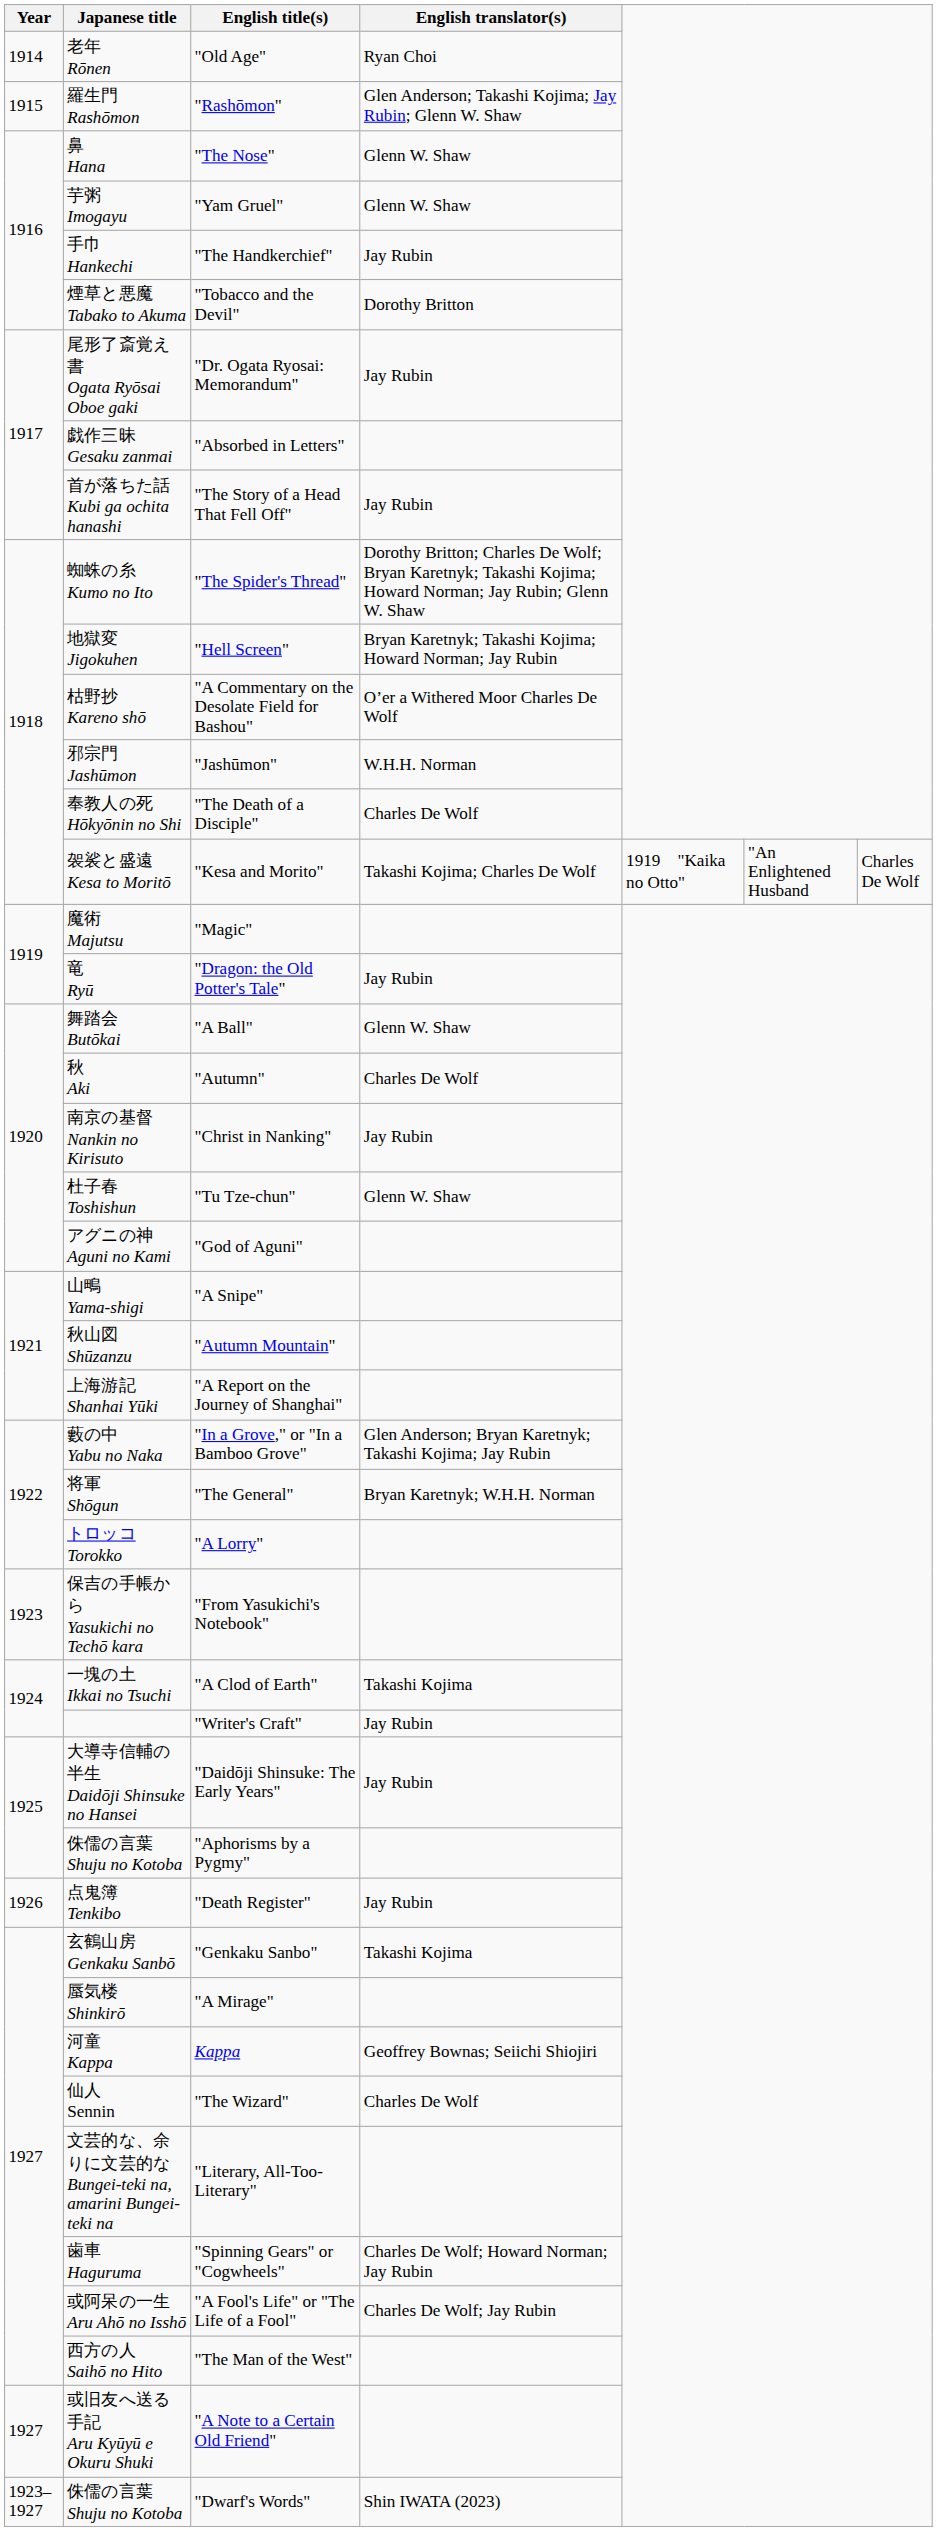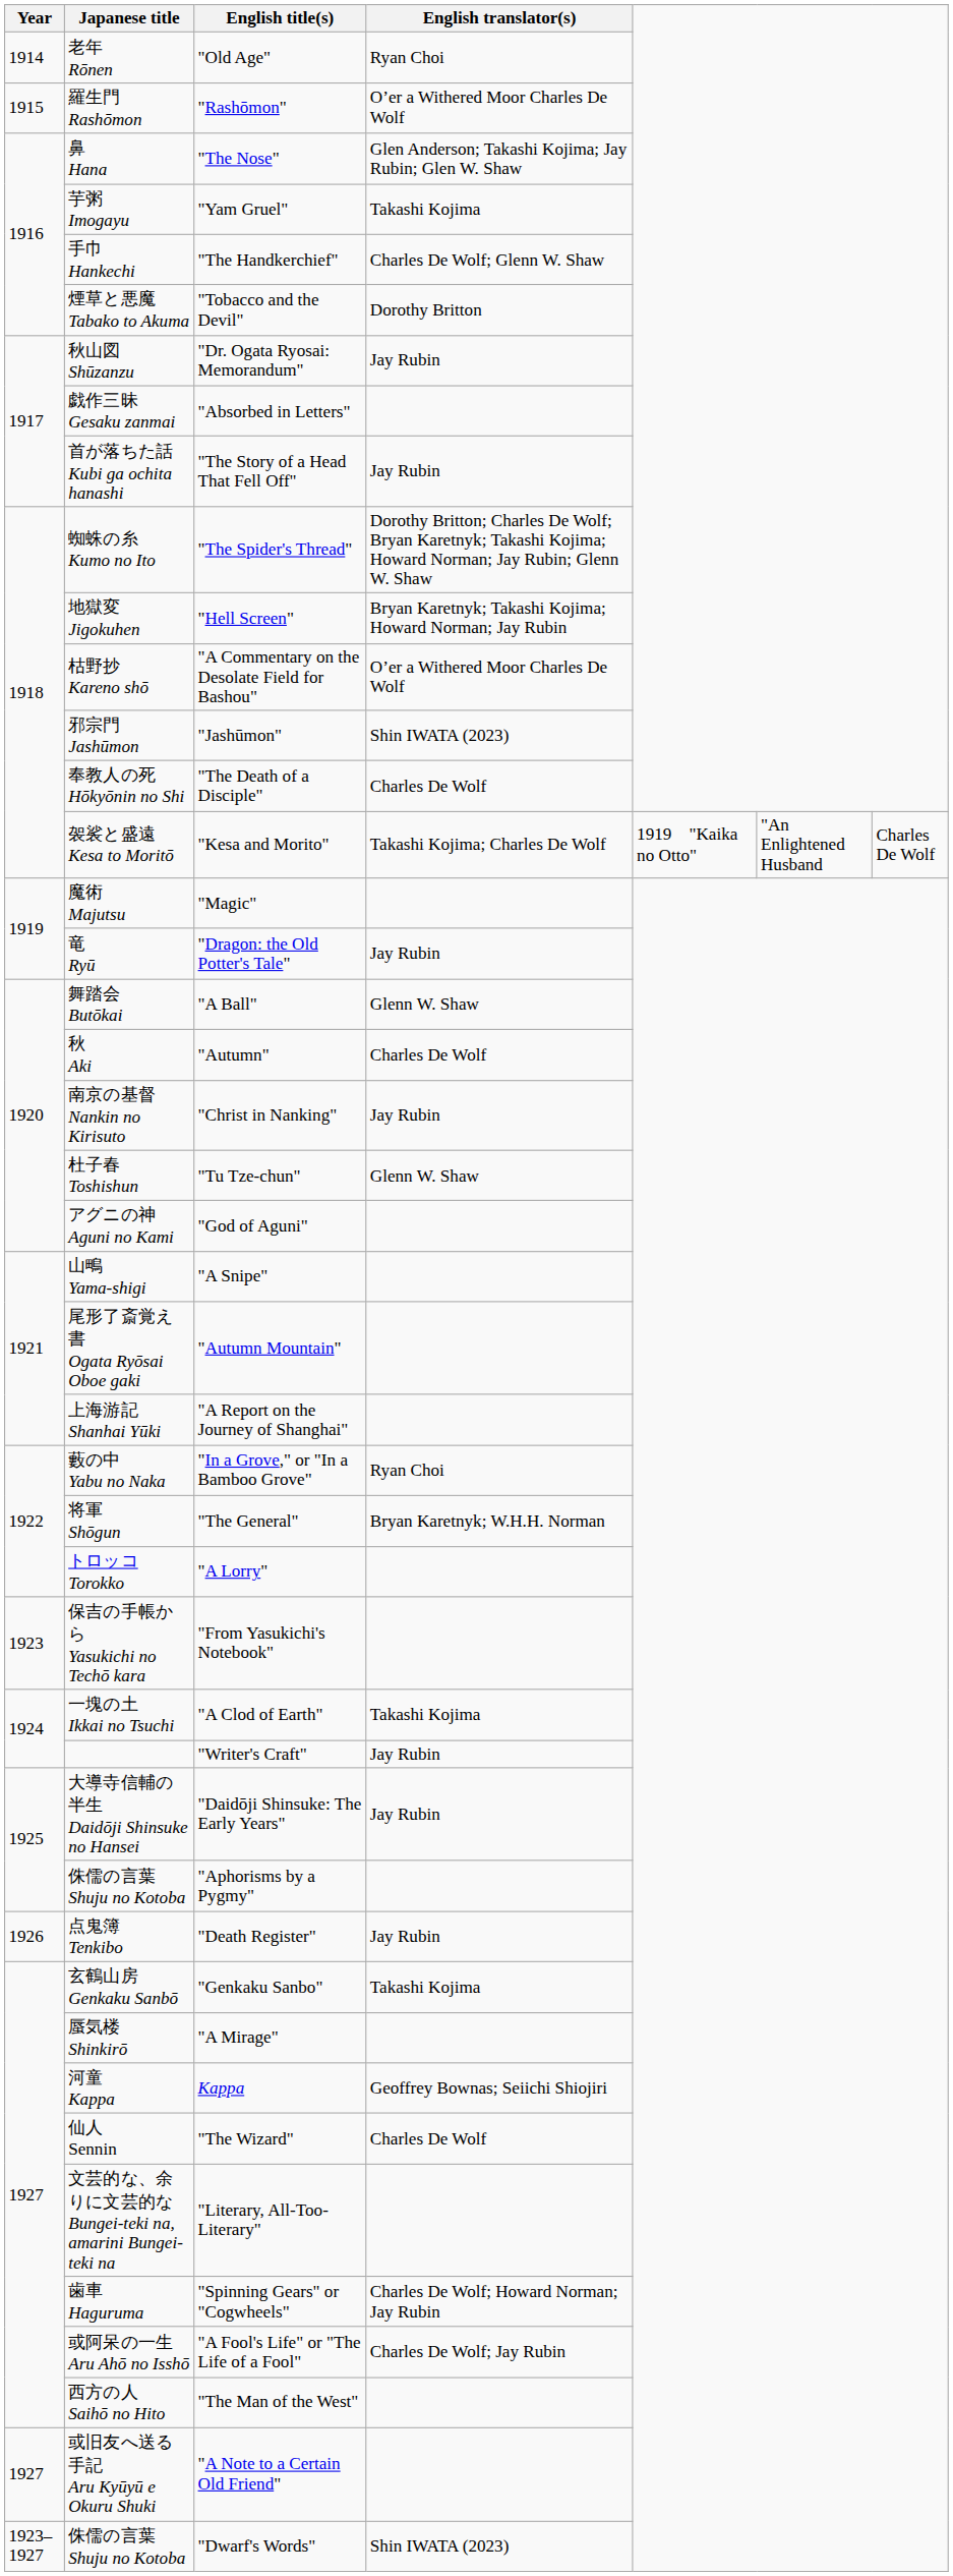 <table class="wikitable">
 <tr>
 <th>Year</th>
 <th>Japanese title</th>
 <th>English title(s)</th>
 <th>English translator(s)</th>
 </tr>
 <tr>
 <td>1914</td>
 <td>老年<br><em>Rōnen</em></td>
 <td>"Old Age"</td>
 <td>Ryan Choi</td>
 </tr>
 <tr>
 <td>1915</td>
 <td>羅生門<br><em>Rashōmon</em></td>
 <td>"<a href='#'>Rashōmon</a>"</td>
-<td>Glen Anderson; Takashi Kojima; <a href='#'>Jay Rubin</a>; Glenn W. Shaw</td>
+<td>O’er a Withered Moor Charles De Wolf</td>
 </tr>
 <tr>
 <td rowspan="4">1916</td>
 <td>鼻<br><em>Hana</em></td>
 <td>"<a href='#'>The Nose</a>"</td>
-<td>Glenn W. Shaw</td>
+<td>Glen Anderson; Takashi Kojima; Jay Rubin; Glen W. Shaw</td>
 </tr>
 <tr>
 <td>芋粥<br><em>Imogayu</em></td>
 <td>"Yam Gruel"</td>
-<td>Glenn W. Shaw</td>
+<td>Takashi Kojima</td>
 </tr>
 <tr>
 <td>手巾<br><em>Hankechi</em></td>
 <td>"The Handkerchief"</td>
-<td>Jay Rubin</td>
+<td>Charles De Wolf; Glenn W. Shaw</td>
 </tr>
 <tr>
 <td>煙草と悪魔<br><em>Tabako to Akuma</em></td>
 <td>"Tobacco and the Devil"</td>
 <td>Dorothy Britton</td>
 </tr>
 <tr>
 <td rowspan="3">1917</td>
-<td>尾形了斎覚え書<br> <em>Ogata Ryōsai Oboe gaki</em></td>
+<td>秋山図<br> <em>Shūzanzu</em></td>
 <td>"Dr. Ogata Ryosai: Memorandum"</td>
 <td>Jay Rubin</td>
 </tr>
 <tr>
 <td>戯作三昧<br> <em>Gesaku zanmai</em></td>
 <td>"Absorbed in Letters"</td>
 <td></td>
 </tr>
 <tr>
 <td>首が落ちた話<br> <em>Kubi ga ochita hanashi</em></td>
 <td>"The Story of a Head That Fell Off"</td>
 <td>Jay Rubin</td>
 </tr>
 <tr>
 <td rowspan="6">1918</td>
 <td>蜘蛛の糸<br> <em>Kumo no Ito</em></td>
 <td>"<a href='#'>The Spider's Thread</a>"</td>
 <td>Dorothy Britton; Charles De Wolf; Bryan Karetnyk; Takashi Kojima; Howard Norman; Jay Rubin; Glenn W. Shaw</td>
 </tr>
 <tr>
 <td>地獄変<br> <em>Jigokuhen</em></td>
 <td>"<a href='#'>Hell Screen</a>"</td>
 <td>Bryan Karetnyk; Takashi Kojima; Howard Norman; Jay Rubin</td>
 </tr>
 <tr>
 <td>枯野抄<br> <em>Kareno shō</em></td>
 <td>"A Commentary on the Desolate Field for Bashou"</td>
 <td>O’er a Withered Moor Charles De Wolf</td>
 </tr>
 <tr>
 <td>邪宗門<br> <em>Jashūmon</em></td>
 <td>"Jashūmon"</td>
-<td>W.H.H. Norman</td>
+<td>Shin IWATA (2023)</td>
 </tr>
 <tr>
 <td>奉教人の死<br> <em>Hōkyōnin no Shi</em></td>
 <td>"The Death of a Disciple"</td>
 <td>Charles De Wolf</td>
 </tr>
 <tr>
 <td>袈裟と盛遠<br> <em>Kesa to Moritō</em></td>
 <td>"Kesa and Morito"</td>
 <td>Takashi Kojima; Charles De Wolf</td>
 <td 開花の良人>1919　"Kaika no Otto"</td>
 <td>"An Enlightened Husband</td>
 <td>Charles De Wolf</td>
 </tr>
 <tr>
 <td rowspan="2">1919</td>
 <td>魔術<br> <em>Majutsu</em></td>
 <td>"Magic"</td>
 <td></td>
 </tr>
 <tr>
 <td>竜<br> <em>Ryū</em></td>
 <td>"<a href='#'>Dragon: the Old Potter's Tale</a>"</td>
 <td>Jay Rubin</td>
 </tr>
 <tr>
 <td rowspan="5">1920</td>
 <td>舞踏会<br> <em>Butōkai</em></td>
 <td>"A Ball"</td>
 <td>Glenn W. Shaw</td>
 </tr>
 <tr>
 <td>秋<br> <em>Aki</em></td>
 <td>"Autumn"</td>
 <td>Charles De Wolf</td>
 </tr>
 <tr>
 <td>南京の基督<br> <em>Nankin no Kirisuto</em></td>
 <td>"Christ in Nanking"</td>
 <td>Jay Rubin</td>
 </tr>
 <tr>
 <td>杜子春<br> <em>Toshishun</em></td>
 <td>"Tu Tze-chun"</td>
 <td>Glenn W. Shaw</td>
 </tr>
 <tr>
 <td>アグニの神<br> <em>Aguni no Kami</em></td>
 <td>"God of Aguni"</td>
 <td></td>
 </tr>
 <tr>
 <td rowspan="3">1921</td>
 <td>山鴫<br> <em>Yama-shigi</em></td>
 <td>"A Snipe"</td>
 <td></td>
 </tr>
 <tr>
-<td>秋山図<br> <em>Shūzanzu</em></td>
+<td>尾形了斎覚え書<br> <em>Ogata Ryōsai Oboe gaki</em></td>
 <td>"<a href='#'>Autumn Mountain</a>"</td>
 <td></td>
 </tr>
 <tr>
 <td>上海游記<br> <em>Shanhai Yūki</em></td>
 <td>"A Report on the Journey of Shanghai"</td>
 <td></td>
 </tr>
 <tr>
 <td rowspan="3">1922</td>
 <td>藪の中<br> <em>Yabu no Naka</em></td>
 <td>"<a href='#'>In a Grove</a>," or "In a Bamboo Grove"</td>
-<td>Glen Anderson; Bryan Karetnyk; Takashi Kojima; Jay Rubin</td>
+<td>Ryan Choi</td>
 </tr>
 <tr>
 <td>将軍<br> <em>Shōgun</em></td>
 <td>"The General"</td>
 <td>Bryan Karetnyk; W.H.H. Norman</td>
 </tr>
 <tr>
 <td><a href='#'>トロッコ</a><br> <em>Torokko</em></td>
 <td>"<a href='#'>A Lorry</a>"</td>
 <td></td>
 </tr>
 <tr>
 <td>1923</td>
 <td>保吉の手帳から<br> <em>Yasukichi no Techō kara</em></td>
 <td>"From Yasukichi's Notebook"</td>
 <td></td>
 </tr>
 <tr>
 <td rowspan= "2">1924</td>
 <td>一塊の土<br> <em>Ikkai no Tsuchi</em></td>
 <td>"A Clod of Earth"</td>
 <td>Takashi Kojima</td>
 </tr>
 <tr>
 <td></td>
 <td>"Writer's Craft"</td>
 <td>Jay Rubin</td>
 </tr>
 <tr>
 <td rowspan="2">1925</td>
 <td>大導寺信輔の半生<br> <em>Daidōji Shinsuke no Hansei</em></td>
 <td>"Daidōji Shinsuke: The Early Years"</td>
 <td>Jay Rubin</td>
 </tr>
 <tr>
 <td>侏儒の言葉<br> <em>Shuju no Kotoba</em></td>
 <td>"Aphorisms by a Pygmy"</td>
 <td></td>
 </tr>
 <tr>
 <td>1926</td>
 <td>点鬼簿<br> <em>Tenkibo</em></td>
 <td>"Death Register"</td>
 <td>Jay Rubin</td>
 </tr>
 <tr>
 <td rowspan="8">1927</td>
 <td>玄鶴山房<br> <em>Genkaku Sanbō</em></td>
 <td>"Genkaku Sanbo"</td>
 <td>Takashi Kojima</td>
 </tr>
 <tr>
 <td>蜃気楼<br> <em>Shinkirō</em></td>
 <td>"A Mirage"</td>
 <td></td>
 </tr>
 <tr>
 <td>河童<br> <em>Kappa</em></td>
 <td><em><a href='#'>Kappa</a></em></td>
 <td>Geoffrey Bownas; Seiichi Shiojiri</td>
 </tr>
 <tr>
 <td>仙人<br> Sennin</td>
 <td>"The Wizard"</td>
 <td>Charles De Wolf</td>
 </tr>
 <tr>
 <td>文芸的な、余りに文芸的な<br> <em>Bungei-teki na, amarini Bungei-teki na</em></td>
 <td>"Literary, All-Too-Literary"</td>
 <td></td>
 </tr>
 <tr>
 <td>歯車<br> <em>Haguruma</em></td>
 <td>"Spinning Gears" or "Cogwheels"</td>
 <td>Charles De Wolf; Howard Norman; Jay Rubin</td>
 </tr>
 <tr>
 <td>或阿呆の一生<br> <em>Aru Ahō no Isshō</em></td>
 <td>"A Fool's Life" or "The Life of a Fool"</td>
 <td>Charles De Wolf; Jay Rubin</td>
 </tr>
 <tr>
 <td>西方の人<br> <em>Saihō no Hito</em></td>
 <td>"The Man of the West"</td>
 <td></td>
 </tr>
 <tr>
 <td>1927</td>
 <td>或旧友へ送る手記<br> <em>Aru Kyūyū e Okuru Shuki</em></td>
 <td>"<a href='#'>A Note to a Certain Old Friend</a>"</td>
 <td></td>
 </tr>
 <tr>
 <td>1923–1927</td>
 <td>侏儒の言葉<br> <em>Shuju no Kotoba</em></td>
 <td>"Dwarf's Words"</td>
 <td>Shin IWATA (2023)</td>
 </tr>
 </table>
